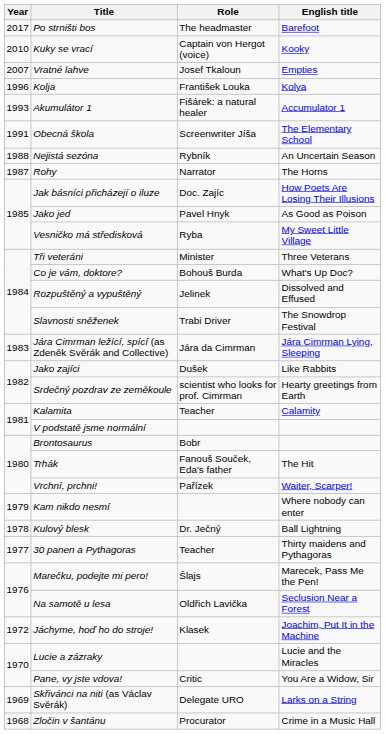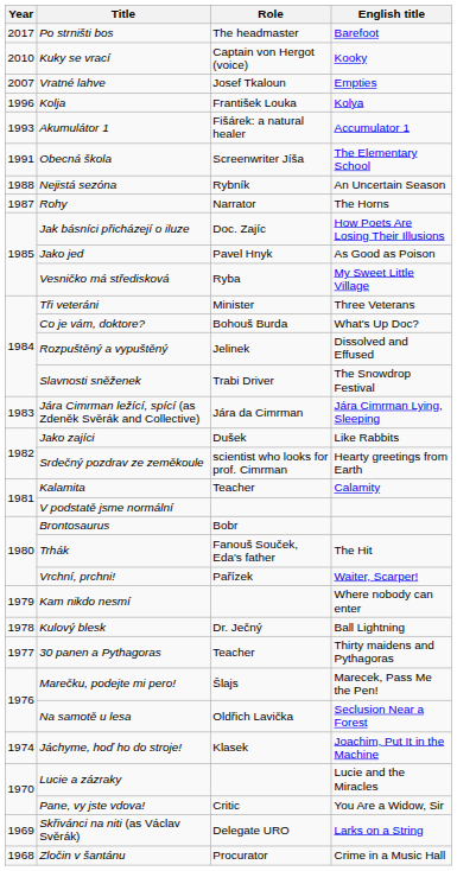 <table class="wikitable">
 <tr>
 <th>Year</th>
 <th>Title</th>
 <th>Role</th>
 <th>English title</th>
 </tr>
 <tr>
 <td>2017</td>
 <td><em>Po strništi bos</em></td>
 <td>The headmaster</td>
 <td><a href='#'>Barefoot</a></td>
 </tr>
 <tr>
 <td>2010</td>
 <td><em>Kuky se vrací</em></td>
 <td>Captain von Hergot (voice)</td>
 <td><a href='#'>Kooky</a></td>
 </tr>
 <tr>
 <td>2007</td>
 <td><em>Vratné lahve</em></td>
 <td>Josef Tkaloun</td>
 <td><a href='#'>Empties</a></td>
 </tr>
 <tr>
 <td>1996</td>
 <td><em>Kolja</em></td>
 <td>František Louka</td>
 <td><a href='#'>Kolya</a></td>
 </tr>
 <tr>
 <td>1993</td>
 <td><em>Akumulátor 1</em></td>
 <td>Fišárek: a natural healer</td>
 <td><a href='#'>Accumulator 1</a></td>
 </tr>
 <tr>
 <td>1991</td>
 <td><em>Obecná škola</em></td>
 <td>Screenwriter Jíša</td>
 <td><a href='#'>The Elementary School</a></td>
 </tr>
 <tr>
 <td>1988</td>
 <td><em>Nejistá sezóna</em></td>
 <td>Rybník</td>
 <td>An Uncertain Season</td>
 </tr>
 <tr>
 <td>1987</td>
 <td><em>Rohy</em></td>
 <td>Narrator</td>
 <td>The Horns</td>
 </tr>
 <tr>
 <td rowspan="3">1985</td>
 <td><em>Jak básníci přicházejí o iluze</em></td>
 <td>Doc. Zajíc</td>
 <td><a href='#'>How Poets Are Losing Their Illusions</a></td>
 </tr>
 <tr>
 <td><em>Jako jed</em></td>
 <td>Pavel Hnyk</td>
 <td>As Good as Poison</td>
 </tr>
 <tr>
 <td><em>Vesničko má středisková</em></td>
 <td>Ryba</td>
 <td><a href='#'>My Sweet Little Village</a></td>
 </tr>
 <tr>
 <td rowspan="4">1984</td>
 <td><em>Tři veteráni</em></td>
 <td>Minister</td>
 <td>Three Veterans</td>
 </tr>
 <tr>
 <td><em>Co je vám, doktore?</em></td>
 <td>Bohouš Burda</td>
 <td>What's Up Doc?</td>
 </tr>
 <tr>
 <td><em>Rozpuštěný a vypuštěný</em></td>
 <td>Jelinek</td>
 <td>Dissolved and Effused</td>
 </tr>
 <tr>
 <td><em>Slavnosti sněženek</em></td>
 <td>Trabi Driver</td>
 <td>The Snowdrop Festival</td>
 </tr>
 <tr>
 <td>1983</td>
 <td><em>Jára Cimrman ležící, spící</em> (as Zdeněk Svěrák and Collective)</td>
 <td>Jára da Cimrman</td>
 <td><a href='#'>Jára Cimrman Lying, Sleeping</a></td>
 </tr>
 <tr>
 <td rowspan="2">1982</td>
 <td><em>Jako zajíci</em></td>
 <td>Dušek</td>
 <td>Like Rabbits</td>
 </tr>
 <tr>
 <td><em>Srdečný pozdrav ze zeměkoule</em></td>
 <td>scientist who looks for prof. Cimrman</td>
 <td>Hearty greetings from Earth</td>
 </tr>
 <tr>
 <td rowspan="2">1981</td>
 <td><em>Kalamita</em></td>
 <td>Teacher</td>
 <td><a href='#'>Calamity</a></td>
 </tr>
 <tr>
 <td><em>V podstatě jsme normální</em></td>
 <td></td>
 <td></td>
 </tr>
 <tr>
 <td rowspan="3">1980</td>
 <td><em>Brontosaurus</em></td>
 <td>Bobr</td>
 </tr>
 <tr>
 <td><em>Trhák</em></td>
 <td>Fanouš Souček, Eda's father</td>
 <td>The Hit</td>
 </tr>
 <tr>
 <td><em>Vrchní, prchni!</em></td>
 <td>Pařízek</td>
 <td><a href='#'>Waiter, Scarper!</a></td>
 </tr>
 <tr>
 <td>1979</td>
 <td><em>Kam nikdo nesmí</em></td>
 <td></td>
 <td>Where nobody can enter</td>
 </tr>
 <tr>
 <td>1978</td>
 <td><em>Kulový blesk</em></td>
 <td>Dr. Ječný</td>
 <td>Ball Lightning</td>
 </tr>
 <tr>
 <td>1977</td>
 <td><em>30 panen a Pythagoras</em></td>
 <td>Teacher</td>
 <td>Thirty maidens and Pythagoras</td>
 </tr>
 <tr>
 <td rowspan="2">1976</td>
 <td><em>Marečku, podejte mi pero!</em></td>
 <td>Šlajs</td>
 <td>Marecek, Pass Me the Pen!</td>
 </tr>
 <tr>
 <td><em>Na samotě u lesa</em></td>
 <td>Oldřich Lavička</td>
 <td><a href='#'>Seclusion Near a Forest</a></td>
 </tr>
 <tr>
-<td>1972</td>
+<td>1974</td>
 <td><em>Jáchyme, hoď ho do stroje!</em></td>
 <td>Klasek</td>
 <td><a href='#'>Joachim, Put It in the Machine</a></td>
 </tr>
 <tr>
 <td rowspan="2">1970</td>
 <td><em>Lucie a zázraky</em></td>
 <td></td>
 <td>Lucie and the Miracles</td>
 </tr>
 <tr>
 <td><em>Pane, vy jste vdova!</em></td>
 <td>Critic</td>
 <td>You Are a Widow, Sir</td>
 </tr>
 <tr>
 <td>1969</td>
 <td><em>Skřivánci na niti</em> (as Václav Svěrák)</td>
 <td>Delegate URO</td>
 <td><a href='#'>Larks on a String</a></td>
 </tr>
 <tr>
 <td>1968</td>
 <td><em>Zločin v šantánu</em></td>
 <td>Procurator</td>
 <td>Crime in a Music Hall</td>
 </tr>
 </table>
